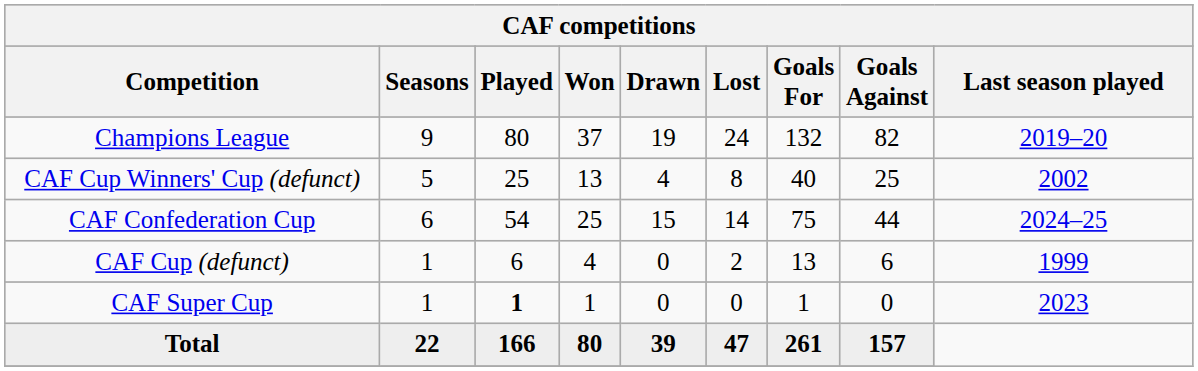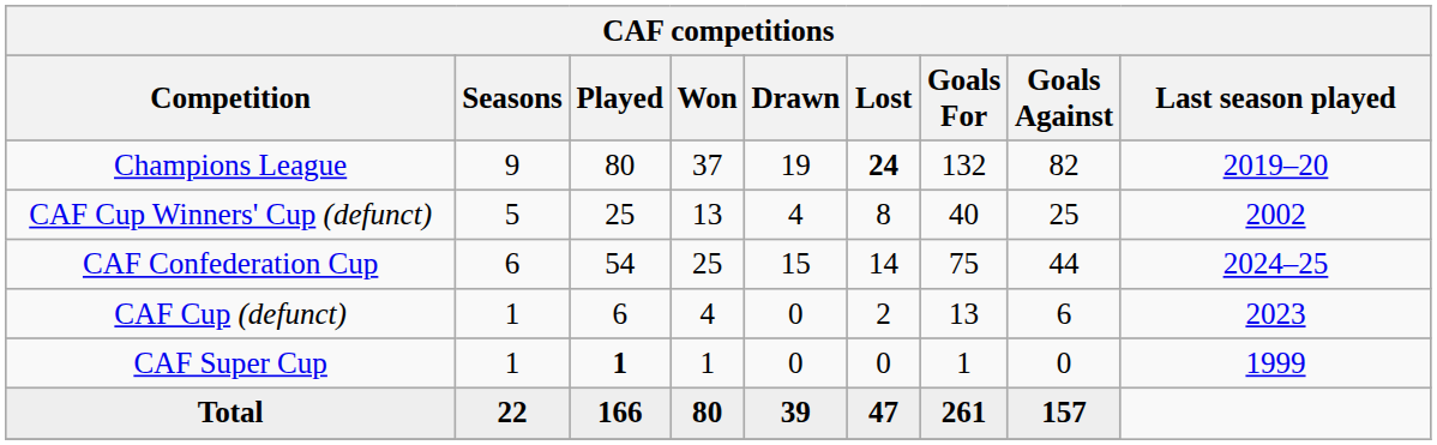 <table class="wikitable" style="font-size:95%; text-align: center;">
 <tr>
 <th colspan="9">CAF competitions</th>
 </tr>
 <tr>
 <th width="220">Competition</th>
 <th width="30">Seasons</th>
 <th width="30">Played</th>
 <th width="30">Won</th>
 <th width="30">Drawn</th>
 <th width="30">Lost</th>
 <th width="30">Goals For</th>
 <th width="30">Goals Against</th>
 <th width="150">Last season played</th>
 </tr>
 <tr>
 <td><a href='#'>Champions League</a></td>
 <td>9</td>
 <td>80</td>
 <td>37</td>
 <td>19</td>
-<td>24</td>
+<td><strong>24</strong></td>
 <td>132</td>
 <td>82</td>
 <td><a href='#'>2019–20</a></td>
 </tr>
 <tr>
 <td><a href='#'>CAF Cup Winners' Cup</a> <em>(defunct)</em></td>
 <td>5</td>
 <td>25</td>
 <td>13</td>
 <td>4</td>
 <td>8</td>
 <td>40</td>
 <td>25</td>
 <td><a href='#'>2002</a></td>
 </tr>
 <tr>
 <td><a href='#'>CAF Confederation Cup</a></td>
 <td>6</td>
 <td>54</td>
 <td>25</td>
 <td>15</td>
 <td>14</td>
 <td>75</td>
 <td>44</td>
 <td><a href='#'>2024–25</a></td>
 </tr>
 <tr>
 <td><a href='#'>CAF Cup</a> <em>(defunct)</em></td>
 <td>1</td>
 <td>6</td>
 <td>4</td>
 <td>0</td>
 <td>2</td>
 <td>13</td>
 <td>6</td>
-<td><a href='#'>1999</a></td>
+<td><a href='#'>2023</a></td>
 </tr>
 <tr>
 <td><a href='#'>CAF Super Cup</a></td>
 <td>1</td>
 <td><strong>1</strong></td>
 <td>1</td>
 <td>0</td>
 <td>0</td>
 <td>1</td>
 <td>0</td>
-<td><a href='#'>2023</a></td>
+<td><a href='#'>1999</a></td>
 </tr>
 <tr bgcolor=#EEEEEE>
 <td><strong>Total</strong></td>
 <td><strong>22</strong></td>
 <td><strong>166</strong></td>
 <td><strong>80</strong></td>
 <td><strong>39</strong></td>
 <td><strong>47</strong></td>
 <td><strong>261</strong></td>
 <td><strong>157</strong></td>
 </tr>
 <tr>
 </tr>
 </table>
